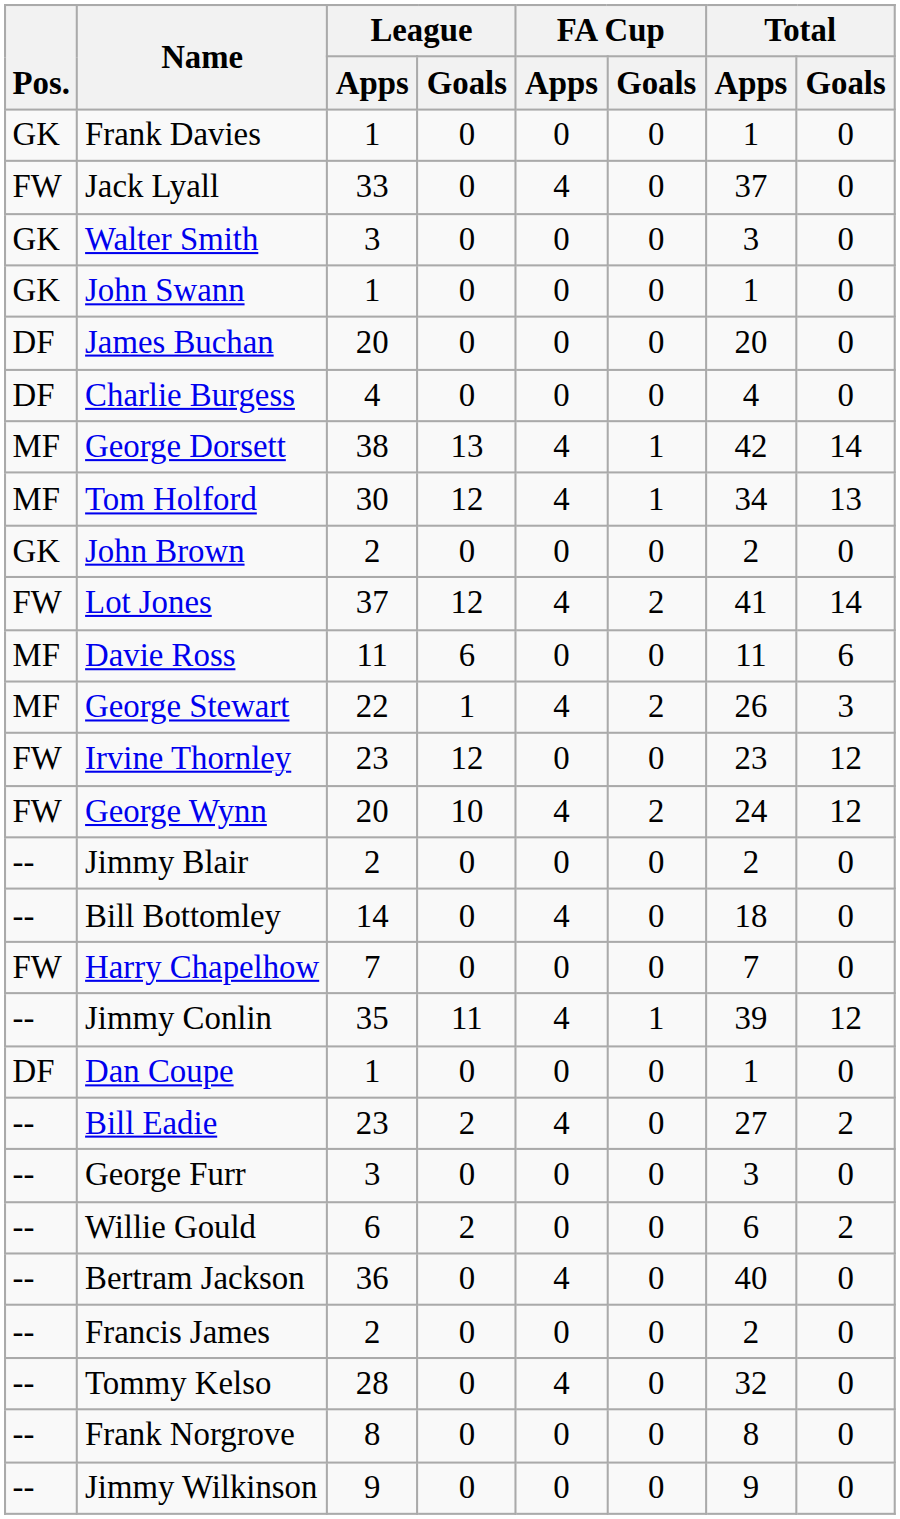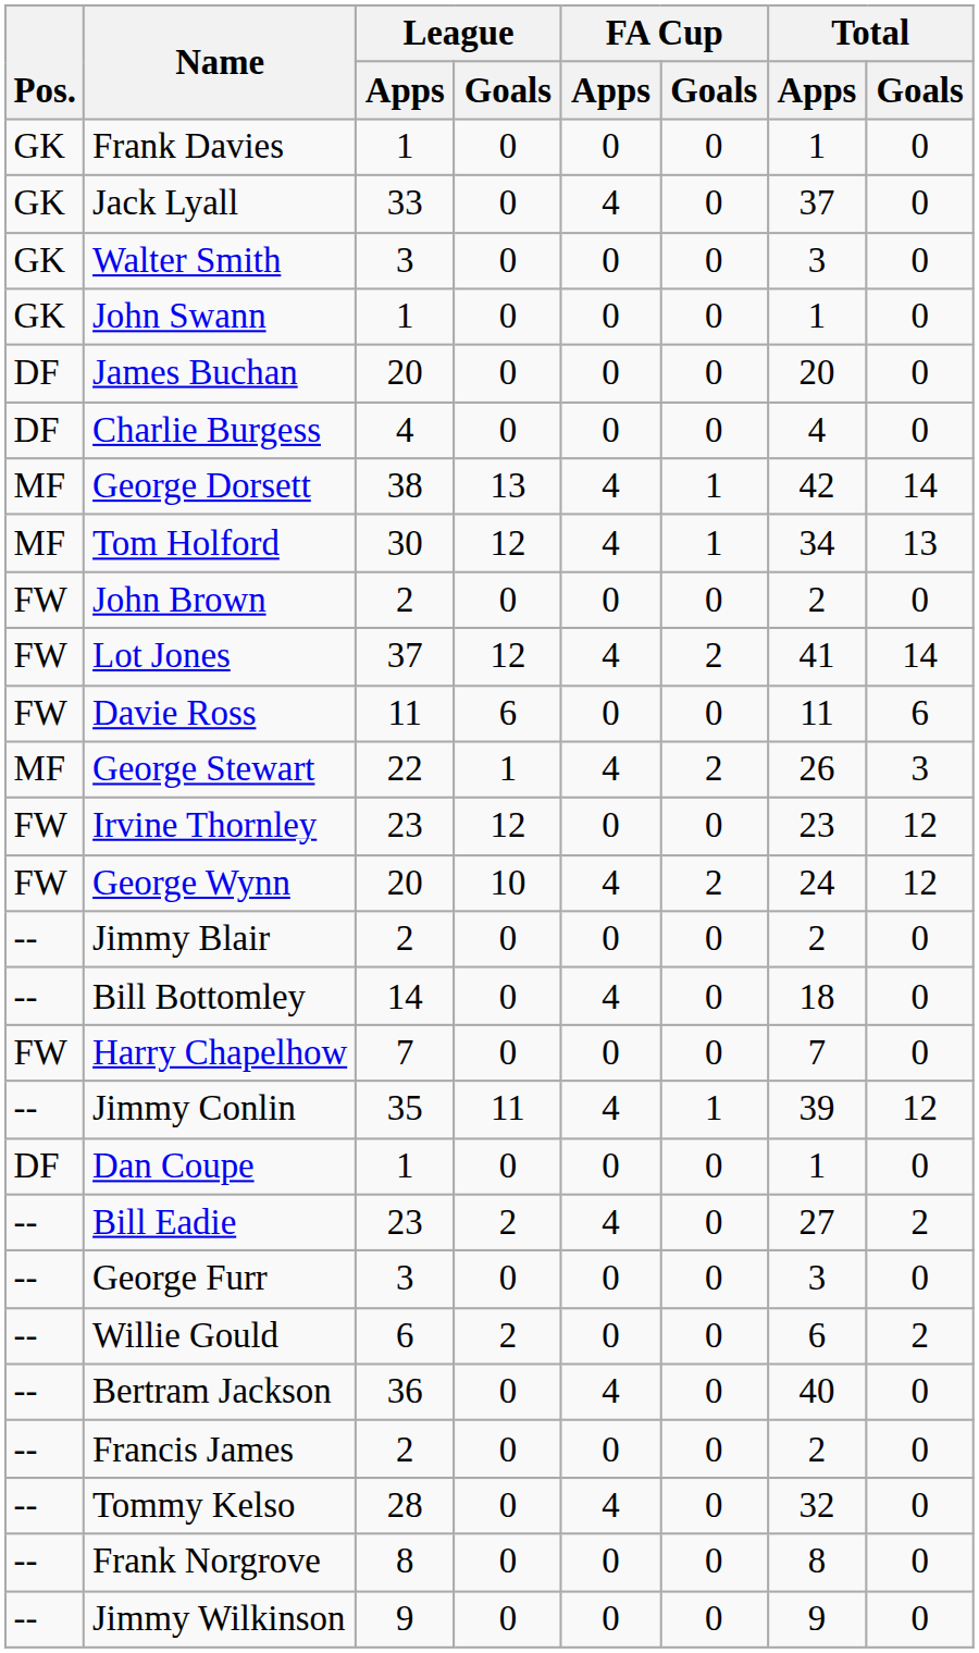 <table class="wikitable" style="text-align:center">
 <tr>
 <th rowspan="2" valign="bottom">Pos.</th>
 <th rowspan="2">Name</th>
 <th colspan="2" width="85">League</th>
 <th colspan="2" width="85">FA Cup</th>
 <th colspan="2" width="85">Total</th>
 </tr>
 <tr>
 <th>Apps</th>
 <th>Goals</th>
 <th>Apps</th>
 <th>Goals</th>
 <th>Apps</th>
 <th>Goals</th>
 </tr>
 <tr>
 <td align="left">GK</td>
 <td align="left">Frank Davies</td>
 <td>1</td>
 <td>0</td>
 <td>0</td>
 <td>0</td>
 <td>1</td>
 <td>0</td>
 </tr>
 <tr>
-<td align="left">FW</td>
+<td align="left">GK</td>
 <td align="left">Jack Lyall</td>
 <td>33</td>
 <td>0</td>
 <td>4</td>
 <td>0</td>
 <td>37</td>
 <td>0</td>
 </tr>
 <tr>
 <td align="left">GK</td>
 <td align="left"> <a href='#'>Walter Smith</a></td>
 <td>3</td>
 <td>0</td>
 <td>0</td>
 <td>0</td>
 <td>3</td>
 <td>0</td>
 </tr>
 <tr>
 <td align="left">GK</td>
 <td align="left"> <a href='#'>John Swann</a></td>
 <td>1</td>
 <td>0</td>
 <td>0</td>
 <td>0</td>
 <td>1</td>
 <td>0</td>
 </tr>
 <tr>
 <td align="left">DF</td>
 <td align="left"> <a href='#'>James Buchan</a></td>
 <td>20</td>
 <td>0</td>
 <td>0</td>
 <td>0</td>
 <td>20</td>
 <td>0</td>
 </tr>
 <tr>
 <td align="left">DF</td>
 <td align="left"> <a href='#'>Charlie Burgess</a></td>
 <td>4</td>
 <td>0</td>
 <td>0</td>
 <td>0</td>
 <td>4</td>
 <td>0</td>
 </tr>
 <tr>
 <td align="left">MF</td>
 <td align="left"> <a href='#'>George Dorsett</a></td>
 <td>38</td>
 <td>13</td>
 <td>4</td>
 <td>1</td>
 <td>42</td>
 <td>14</td>
 </tr>
 <tr>
 <td align="left">MF</td>
 <td align="left"> <a href='#'>Tom Holford</a></td>
 <td>30</td>
 <td>12</td>
 <td>4</td>
 <td>1</td>
 <td>34</td>
 <td>13</td>
 </tr>
 <tr>
-<td align="left">GK</td>
+<td align="left">FW</td>
 <td align="left"> <a href='#'>John Brown</a></td>
 <td>2</td>
 <td>0</td>
 <td>0</td>
 <td>0</td>
 <td>2</td>
 <td>0</td>
 </tr>
 <tr>
 <td align="left">FW</td>
 <td align="left"> <a href='#'>Lot Jones</a></td>
 <td>37</td>
 <td>12</td>
 <td>4</td>
 <td>2</td>
 <td>41</td>
 <td>14</td>
 </tr>
 <tr>
-<td align="left">MF</td>
+<td align="left">FW</td>
 <td align="left"> <a href='#'>Davie Ross</a></td>
 <td>11</td>
 <td>6</td>
 <td>0</td>
 <td>0</td>
 <td>11</td>
 <td>6</td>
 </tr>
 <tr>
 <td align="left">MF</td>
 <td align="left"> <a href='#'>George Stewart</a></td>
 <td>22</td>
 <td>1</td>
 <td>4</td>
 <td>2</td>
 <td>26</td>
 <td>3</td>
 </tr>
 <tr>
 <td align="left">FW</td>
 <td align="left"> <a href='#'>Irvine Thornley</a></td>
 <td>23</td>
 <td>12</td>
 <td>0</td>
 <td>0</td>
 <td>23</td>
 <td>12</td>
 </tr>
 <tr>
 <td align="left">FW</td>
 <td align="left"> <a href='#'>George Wynn</a></td>
 <td>20</td>
 <td>10</td>
 <td>4</td>
 <td>2</td>
 <td>24</td>
 <td>12</td>
 </tr>
 <tr>
 <td align="left">--</td>
 <td align="left">Jimmy Blair</td>
 <td>2</td>
 <td>0</td>
 <td>0</td>
 <td>0</td>
 <td>2</td>
 <td>0</td>
 </tr>
 <tr>
 <td align="left">--</td>
 <td align="left">Bill Bottomley</td>
 <td>14</td>
 <td>0</td>
 <td>4</td>
 <td>0</td>
 <td>18</td>
 <td>0</td>
 </tr>
 <tr>
 <td align="left">FW</td>
 <td align="left"> <a href='#'>Harry Chapelhow</a></td>
 <td>7</td>
 <td>0</td>
 <td>0</td>
 <td>0</td>
 <td>7</td>
 <td>0</td>
 </tr>
 <tr>
 <td align="left">--</td>
 <td align="left">Jimmy Conlin</td>
 <td>35</td>
 <td>11</td>
 <td>4</td>
 <td>1</td>
 <td>39</td>
 <td>12</td>
 </tr>
 <tr>
 <td align="left">DF</td>
 <td align="left"> <a href='#'>Dan Coupe</a></td>
 <td>1</td>
 <td>0</td>
 <td>0</td>
 <td>0</td>
 <td>1</td>
 <td>0</td>
 </tr>
 <tr>
 <td align="left">--</td>
 <td align="left"> <a href='#'>Bill Eadie</a></td>
 <td>23</td>
 <td>2</td>
 <td>4</td>
 <td>0</td>
 <td>27</td>
 <td>2</td>
 </tr>
 <tr>
 <td align="left">--</td>
 <td align="left">George Furr</td>
 <td>3</td>
 <td>0</td>
 <td>0</td>
 <td>0</td>
 <td>3</td>
 <td>0</td>
 </tr>
 <tr>
 <td align="left">--</td>
 <td align="left">Willie Gould</td>
 <td>6</td>
 <td>2</td>
 <td>0</td>
 <td>0</td>
 <td>6</td>
 <td>2</td>
 </tr>
 <tr>
 <td align="left">--</td>
 <td align="left">Bertram Jackson</td>
 <td>36</td>
 <td>0</td>
 <td>4</td>
 <td>0</td>
 <td>40</td>
 <td>0</td>
 </tr>
 <tr>
 <td align="left">--</td>
 <td align="left">Francis James</td>
 <td>2</td>
 <td>0</td>
 <td>0</td>
 <td>0</td>
 <td>2</td>
 <td>0</td>
 </tr>
 <tr>
 <td align="left">--</td>
 <td align="left">Tommy Kelso</td>
 <td>28</td>
 <td>0</td>
 <td>4</td>
 <td>0</td>
 <td>32</td>
 <td>0</td>
 </tr>
 <tr>
 <td align="left">--</td>
 <td align="left">Frank Norgrove</td>
 <td>8</td>
 <td>0</td>
 <td>0</td>
 <td>0</td>
 <td>8</td>
 <td>0</td>
 </tr>
 <tr>
 <td align="left">--</td>
 <td align="left">Jimmy Wilkinson</td>
 <td>9</td>
 <td>0</td>
 <td>0</td>
 <td>0</td>
 <td>9</td>
 <td>0</td>
 </tr>
 </table>
